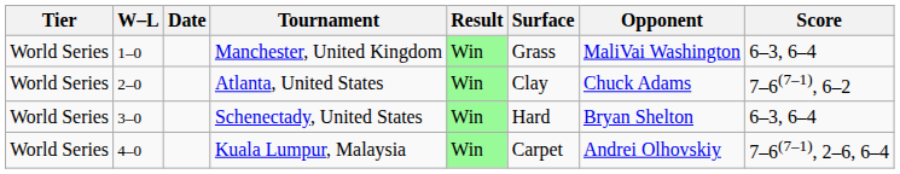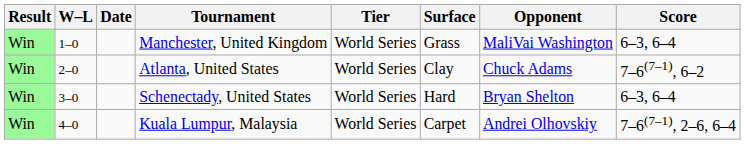 <table class="sortable wikitable">
 <tr>
-<th>Tier</th>
+<th>Result</th>
 <th class="unsortable">W–L</th>
 <th>Date</th>
 <th>Tournament</th>
-<th>Result</th>
+<th>Tier</th>
 <th>Surface</th>
 <th>Opponent</th>
 <th class="unsortable">Score</th>
 </tr>
 <tr>
-<td>World Series</td>
+<td style="background:#98fb98;">Win</td>
 <td><small>1–0</small></td>
 <td><a href='#'></a></td>
 <td><a href='#'>Manchester</a>, United Kingdom</td>
-<td style="background:#98fb98;">Win</td>
+<td>World Series</td>
 <td>Grass</td>
 <td> <a href='#'>MaliVai Washington</a></td>
 <td>6–3, 6–4</td>
 </tr>
 <tr>
-<td>World Series</td>
+<td style="background:#98fb98;">Win</td>
 <td><small>2–0</small></td>
 <td><a href='#'></a></td>
 <td><a href='#'>Atlanta</a>, United States</td>
-<td style="background:#98fb98;">Win</td>
+<td>World Series</td>
 <td>Clay</td>
 <td> <a href='#'>Chuck Adams</a></td>
 <td>7–6<sup>(7–1)</sup>, 6–2</td>
 </tr>
 <tr>
-<td>World Series</td>
+<td style="background:#98fb98;">Win</td>
 <td><small>3–0</small></td>
 <td><a href='#'></a></td>
 <td><a href='#'>Schenectady</a>, United States</td>
-<td style="background:#98fb98;">Win</td>
+<td>World Series</td>
 <td>Hard</td>
 <td> <a href='#'>Bryan Shelton</a></td>
 <td>6–3, 6–4</td>
 </tr>
 <tr>
-<td>World Series</td>
+<td style="background:#98fb98;">Win</td>
 <td><small>4–0</small></td>
 <td><a href='#'></a></td>
 <td><a href='#'>Kuala Lumpur</a>, Malaysia</td>
-<td style="background:#98fb98;">Win</td>
+<td>World Series</td>
 <td>Carpet</td>
 <td> <a href='#'>Andrei Olhovskiy</a></td>
 <td>7–6<sup>(7–1)</sup>, 2–6, 6–4</td>
 </tr>
 </table>
